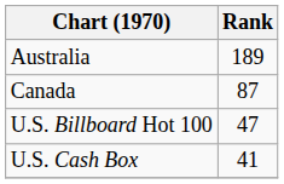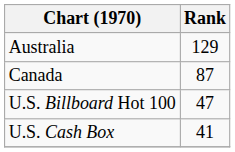 <table class="wikitable sortable">
 <tr>
 <th align="left">Chart (1970)</th>
 <th style="text-align:center;">Rank</th>
 </tr>
 <tr>
 <td>Australia </td>
-<td style="text-align:center;">189</td>
+<td style="text-align:center;">129</td>
 </tr>
 <tr>
 <td>Canada </td>
 <td style="text-align:center;">87</td>
 </tr>
 <tr>
 <td>U.S. <em>Billboard</em> Hot 100 </td>
 <td style="text-align:center;">47</td>
 </tr>
 <tr>
 <td>U.S. <em>Cash Box</em> </td>
 <td style="text-align:center;">41</td>
 </tr>
 <tr>
 </tr>
 </table>
